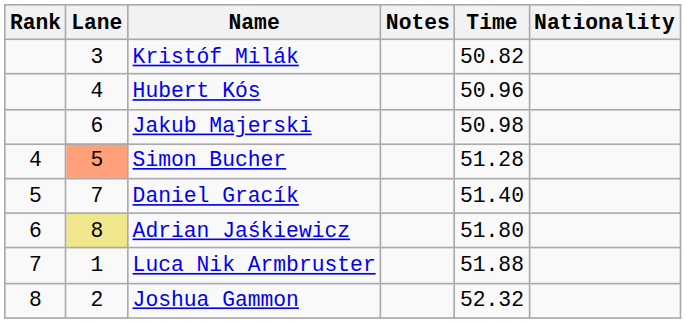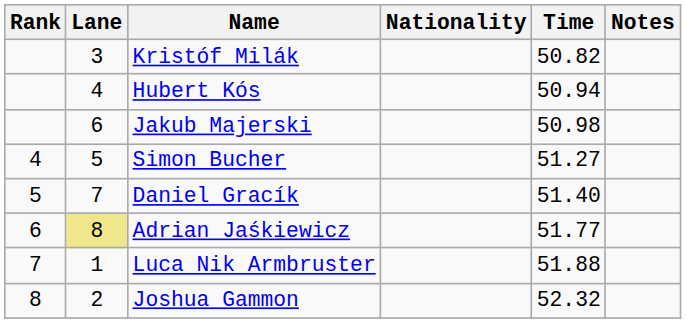 <table class="wikitable sortable" style="text-align:center">
 <tr>
 <th>Rank</th>
 <th>Lane</th>
 <th>Name</th>
+<th>Nationality</th>
+<th>Time</th>
 <th>Notes</th>
-<th>Time</th>
-<th>Nationality</th>
 </tr>
 <tr>
 <td></td>
 <td>3</td>
 <td align=left><a href='#'>Kristóf Milák</a></td>
+<td align=left></td>
+<td>50.82</td>
 <td></td>
-<td>50.82</td>
-<td align=left></td>
 </tr>
 <tr>
 <td></td>
 <td>4</td>
 <td align=left><a href='#'>Hubert Kós</a></td>
+<td align=left></td>
+<td>50.94</td>
 <td></td>
-<td>50.96</td>
-<td align=left></td>
 </tr>
 <tr>
 <td></td>
 <td>6</td>
 <td align=left><a href='#'>Jakub Majerski</a></td>
+<td align=left></td>
+<td>50.98</td>
 <td></td>
-<td>50.98</td>
-<td align=left></td>
 </tr>
 <tr>
 <td>4</td>
-<td style="background: lightsalmon;">5</td>
+<td>5</td>
 <td align=left><a href='#'>Simon Bucher</a></td>
+<td align=left></td>
+<td>51.27</td>
 <td></td>
-<td>51.28</td>
-<td align=left></td>
 </tr>
 <tr>
 <td>5</td>
 <td>7</td>
 <td align=left><a href='#'>Daniel Gracík</a></td>
+<td align=left></td>
+<td>51.40</td>
 <td></td>
-<td>51.40</td>
-<td align=left></td>
 </tr>
 <tr>
 <td>6</td>
 <td style="background: khaki;">8</td>
 <td align=left><a href='#'>Adrian Jaśkiewicz</a></td>
+<td align=left></td>
+<td>51.77</td>
 <td></td>
-<td>51.80</td>
-<td align=left></td>
 </tr>
 <tr>
 <td>7</td>
 <td>1</td>
 <td align=left><a href='#'>Luca Nik Armbruster</a></td>
+<td align=left></td>
+<td>51.88</td>
 <td></td>
-<td>51.88</td>
-<td align=left></td>
 </tr>
 <tr>
 <td>8</td>
 <td>2</td>
 <td align=left><a href='#'>Joshua Gammon</a></td>
+<td align=left></td>
+<td>52.32</td>
 <td></td>
-<td>52.32</td>
-<td align=left></td>
 </tr>
 </table>
